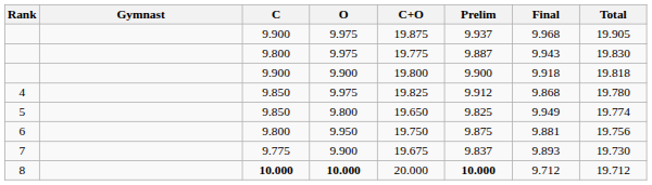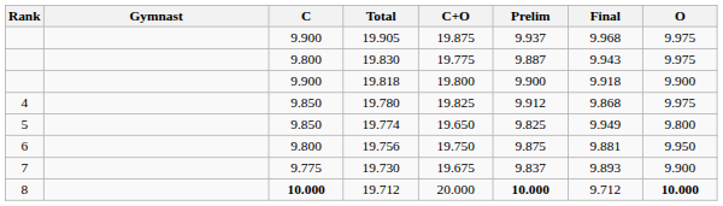 <table class="wikitable" style="text-align:center">
 <tr>
 <th>Rank</th>
 <th style="width:16em">Gymnast</th>
 <th style="width:5em">C</th>
-<th style="width:5em">O</th>
+<th style="width:5em">Total</th>
 <th style="width:5em">C+O</th>
 <th style="width:5em">Prelim</th>
 <th style="width:5em">Final</th>
-<th style="width:5em">Total</th>
+<th style="width:5em">O</th>
 </tr>
 <tr>
 <td></td>
 <td align=left></td>
 <td>9.900</td>
-<td>9.975</td>
+<td>19.905</td>
 <td>19.875</td>
 <td>9.937</td>
 <td>9.968</td>
-<td>19.905</td>
+<td>9.975</td>
 </tr>
 <tr>
 <td></td>
 <td align=left></td>
 <td>9.800</td>
-<td>9.975</td>
+<td>19.830</td>
 <td>19.775</td>
 <td>9.887</td>
 <td>9.943</td>
-<td>19.830</td>
+<td>9.975</td>
 </tr>
 <tr>
 <td></td>
 <td align=left></td>
 <td>9.900</td>
-<td>9.900</td>
+<td>19.818</td>
 <td>19.800</td>
 <td>9.900</td>
 <td>9.918</td>
-<td>19.818</td>
+<td>9.900</td>
 </tr>
 <tr>
 <td>4</td>
 <td align=left></td>
 <td>9.850</td>
-<td>9.975</td>
+<td>19.780</td>
 <td>19.825</td>
 <td>9.912</td>
 <td>9.868</td>
-<td>19.780</td>
+<td>9.975</td>
 </tr>
 <tr>
 <td>5</td>
 <td align=left></td>
 <td>9.850</td>
-<td>9.800</td>
+<td>19.774</td>
 <td>19.650</td>
 <td>9.825</td>
 <td>9.949</td>
-<td>19.774</td>
+<td>9.800</td>
 </tr>
 <tr>
 <td>6</td>
 <td align=left></td>
 <td>9.800</td>
-<td>9.950</td>
+<td>19.756</td>
 <td>19.750</td>
 <td>9.875</td>
 <td>9.881</td>
-<td>19.756</td>
+<td>9.950</td>
 </tr>
 <tr>
 <td>7</td>
 <td align=left></td>
 <td>9.775</td>
-<td>9.900</td>
+<td>19.730</td>
 <td>19.675</td>
 <td>9.837</td>
 <td>9.893</td>
-<td>19.730</td>
+<td>9.900</td>
 </tr>
 <tr>
 <td>8</td>
 <td align=left></td>
 <td><strong>10.000</strong></td>
-<td><strong>10.000</strong></td>
+<td>19.712</td>
 <td>20.000</td>
 <td><strong>10.000</strong></td>
 <td>9.712</td>
-<td>19.712</td>
+<td><strong>10.000</strong></td>
 </tr>
 </table>
